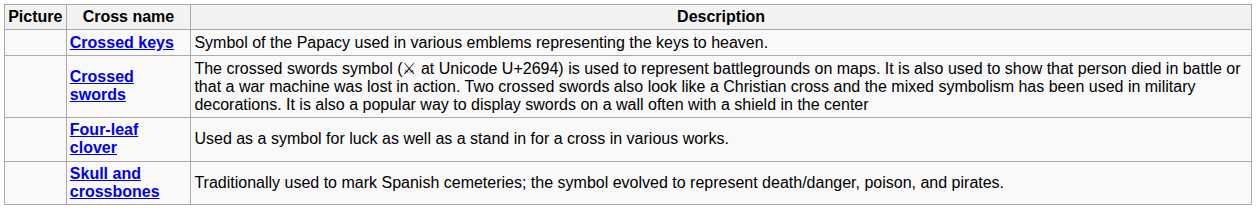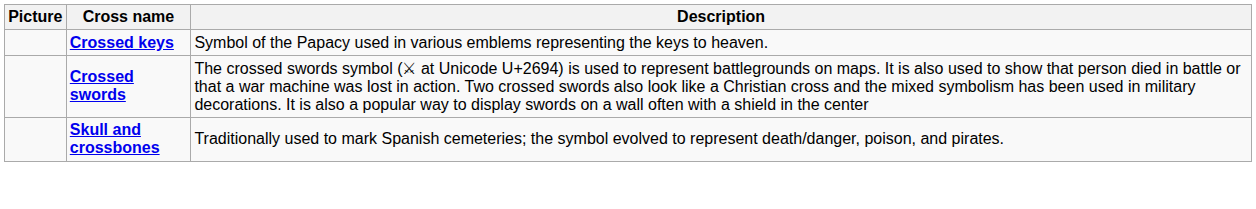 <table class="wikitable">
 <tr>
 <th>Picture</th>
 <th>Cross name</th>
 <th>Description</th>
 </tr>
 <tr>
 <td style="text-align:center;"></td>
 <td><strong><a href='#'>Crossed keys</a></strong></td>
 <td>Symbol of the Papacy used in various emblems representing the keys to heaven.</td>
 </tr>
 <tr>
 <td style="text-align:center;"></td>
 <td><strong><a href='#'>Crossed swords</a></strong></td>
 <td>The crossed swords symbol (⚔ at Unicode U+2694) is used to represent battlegrounds on maps. It is also used to show that person died in battle or that a war machine was lost in action. Two crossed swords also look like a Christian cross and the mixed symbolism has been used in military decorations. It is also a popular way to display swords on a wall often with a shield in the center</td>
 </tr>
 <tr>
 <td style="text-align:center;"></td>
-<td><strong><a href='#'>Four-leaf clover</a></strong></td>
-<td>Used as a symbol for luck as well as a stand in for a cross in various works.</td>
-</tr>
-<tr>
-<td style="text-align:center;"></td>
 <td><strong><a href='#'>Skull and crossbones</a></strong></td>
 <td>Traditionally used to mark Spanish cemeteries; the symbol evolved to represent death/danger, poison, and pirates.</td>
 </tr>
 </table>
